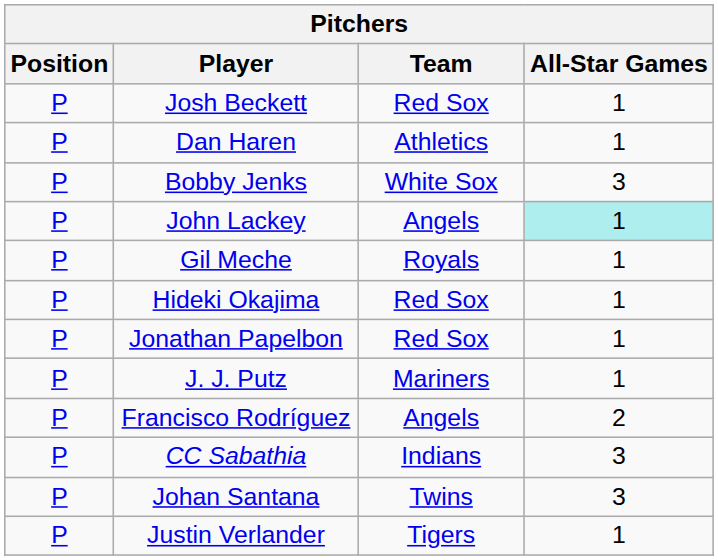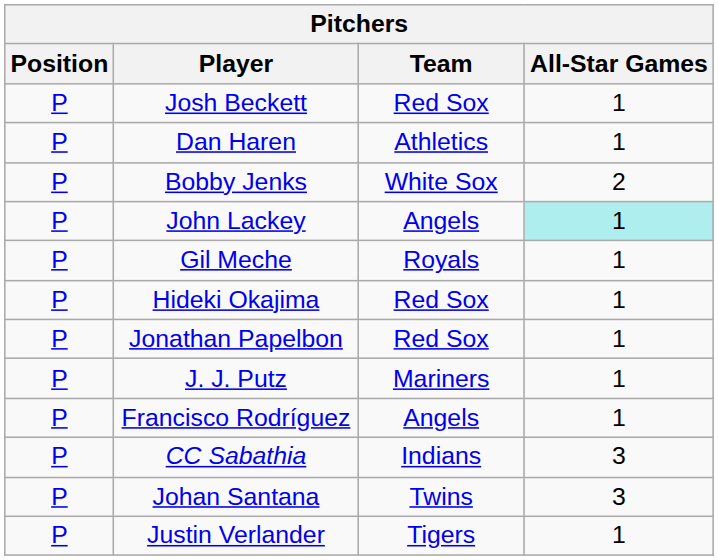 <table class="wikitable" style="font-size: 100%; text-align:center;">
 <tr>
 <th colspan="4">Pitchers</th>
 </tr>
 <tr>
 <th>Position</th>
 <th width="150">Player</th>
 <th width="100">Team</th>
 <th>All-Star Games</th>
 </tr>
 <tr>
 <td><a href='#'>P</a></td>
 <td><a href='#'>Josh Beckett</a></td>
 <td><a href='#'>Red Sox</a></td>
 <td>1</td>
 </tr>
 <tr>
 <td><a href='#'>P</a></td>
 <td><a href='#'>Dan Haren</a></td>
 <td><a href='#'>Athletics</a></td>
 <td>1</td>
 </tr>
 <tr>
 <td><a href='#'>P</a></td>
 <td><a href='#'>Bobby Jenks</a> </td>
 <td><a href='#'>White Sox</a></td>
-<td>3</td>
+<td>2</td>
 </tr>
 <tr>
 <td><a href='#'>P</a></td>
 <td><a href='#'>John Lackey</a> </td>
 <td><a href='#'>Angels</a></td>
 <td style="background: paleturquoise;">1</td>
 </tr>
 <tr>
 <td><a href='#'>P</a></td>
 <td><a href='#'>Gil Meche</a> </td>
 <td><a href='#'>Royals</a></td>
 <td>1</td>
 </tr>
 <tr>
 <td><a href='#'>P</a></td>
 <td><a href='#'>Hideki Okajima</a>  </td>
 <td><a href='#'>Red Sox</a></td>
 <td>1</td>
 </tr>
 <tr>
 <td><a href='#'>P</a></td>
 <td><a href='#'>Jonathan Papelbon</a></td>
 <td><a href='#'>Red Sox</a></td>
 <td>1</td>
 </tr>
 <tr>
 <td><a href='#'>P</a></td>
 <td><a href='#'>J. J. Putz</a></td>
 <td><a href='#'>Mariners</a></td>
 <td>1</td>
 </tr>
 <tr>
 <td><a href='#'>P</a></td>
 <td><a href='#'>Francisco Rodríguez</a></td>
 <td><a href='#'>Angels</a></td>
-<td>2</td>
+<td>1</td>
 </tr>
 <tr>
 <td><a href='#'>P</a></td>
 <td><em><a href='#'>CC Sabathia</a></em></td>
 <td><a href='#'>Indians</a></td>
 <td>3</td>
 </tr>
 <tr>
 <td><a href='#'>P</a></td>
 <td><a href='#'>Johan Santana</a></td>
 <td><a href='#'>Twins</a></td>
 <td>3</td>
 </tr>
 <tr>
 <td><a href='#'>P</a></td>
 <td><a href='#'>Justin Verlander</a></td>
 <td><a href='#'>Tigers</a></td>
 <td>1</td>
 </tr>
 </table>
